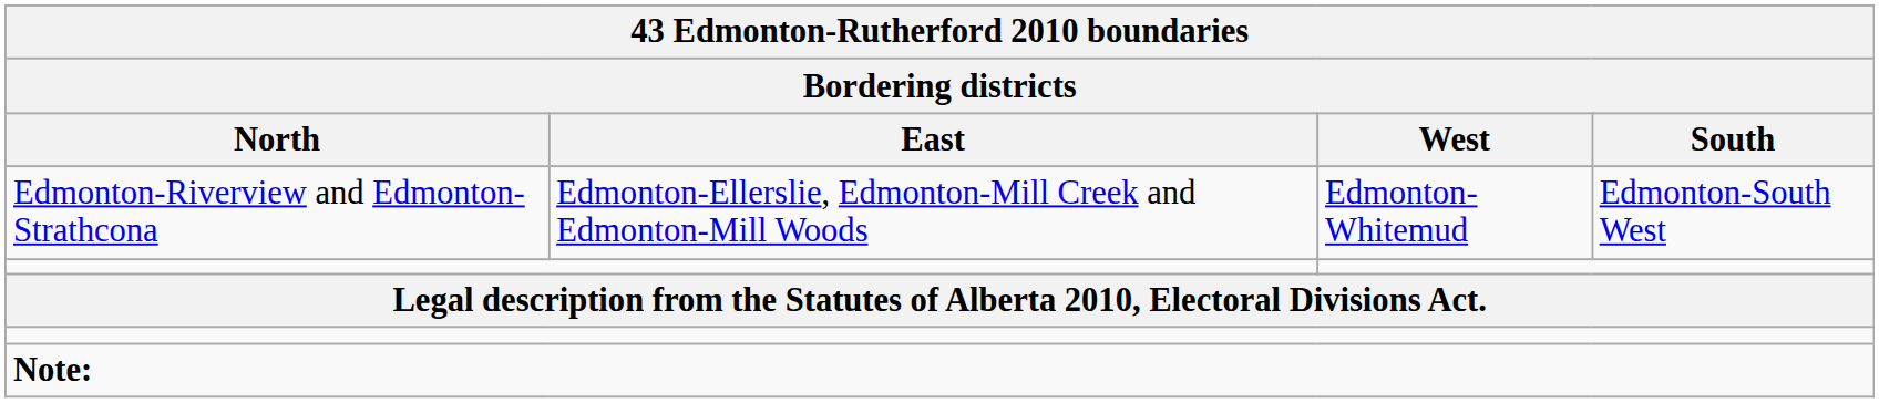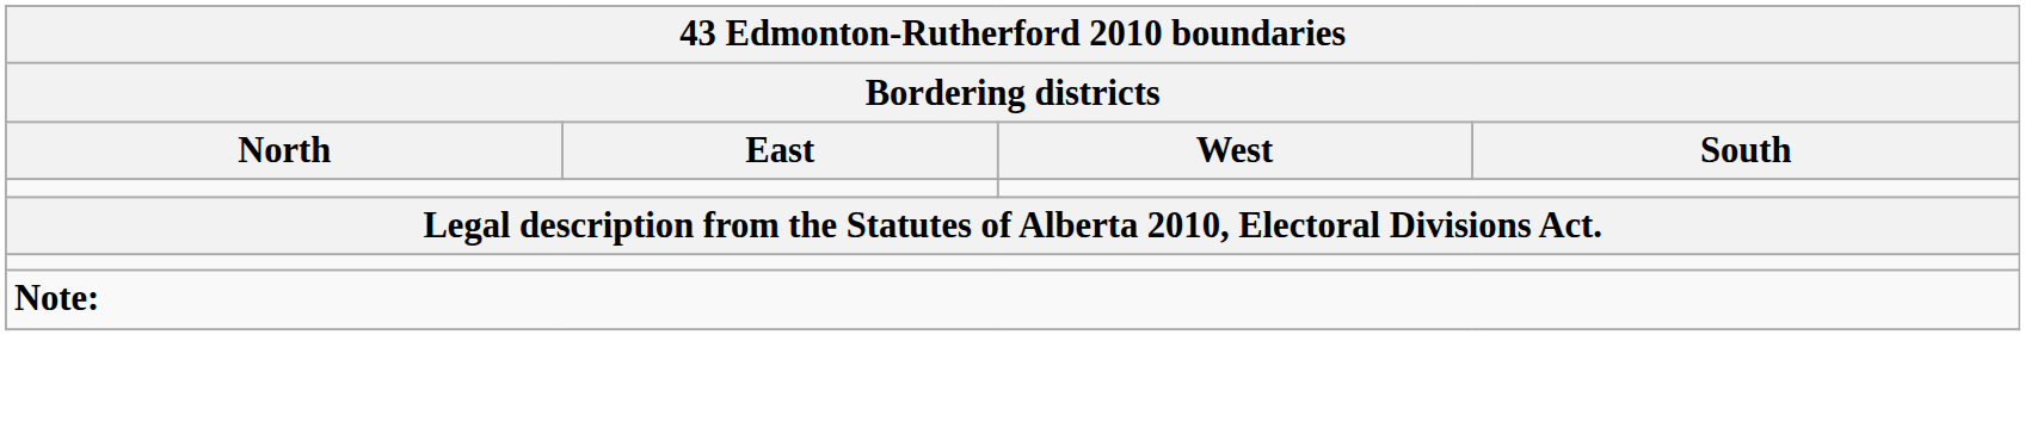 <table class="wikitable collapsible collapsed" style="width:100%;">
 <tr>
 <th colspan=4>43 Edmonton-Rutherford 2010 boundaries</th>
 </tr>
 <tr>
 <th colspan=4>Bordering districts</th>
 </tr>
 <tr>
 <th>North</th>
 <th>East</th>
 <th>West</th>
 <th>South</th>
-</tr>
-<tr>
-<td><a href='#'>Edmonton-Riverview</a> and <a href='#'>Edmonton-Strathcona</a></td>
-<td><a href='#'>Edmonton-Ellerslie</a>, <a href='#'>Edmonton-Mill Creek</a> and <a href='#'>Edmonton-Mill Woods</a></td>
-<td><a href='#'>Edmonton-Whitemud</a></td>
-<td><a href='#'>Edmonton-South West</a></td>
 </tr>
 <tr>
 <td colspan=2 align=center></td>
 <td colspan=2 align=center></td>
 </tr>
 <tr>
 <th colspan=4>Legal description from the Statutes of Alberta 2010, Electoral Divisions Act.</th>
 </tr>
 <tr>
 <td colspan=4></td>
 </tr>
 <tr>
 <td colspan=4><strong>Note:</strong></td>
 </tr>
 </table>
